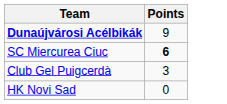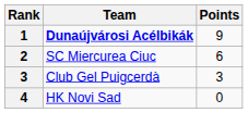 <table class="wikitable" style="text-align: center;">
 <tr>
+<th>Rank</th>
 <th>Team</th>
 <th>Points</th>
 </tr>
 <tr>
+<th>1</th>
 <td style="text-align: left;"> <strong><a href='#'>Dunaújvárosi Acélbikák</a></strong></td>
 <td>9</td>
 </tr>
 <tr>
+<th>2</th>
 <td style="text-align: left;"> <a href='#'>SC Miercurea Ciuc</a></td>
-<td><strong>6</strong></td>
+<td>6</td>
 </tr>
 <tr>
+<th>3</th>
 <td style="text-align: left;"> <a href='#'>Club Gel Puigcerdà</a></td>
 <td>3</td>
 </tr>
 <tr>
+<th>4</th>
 <td style="text-align: left;"> <a href='#'>HK Novi Sad</a></td>
 <td>0</td>
 </tr>
 </table>
